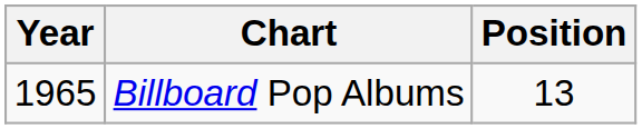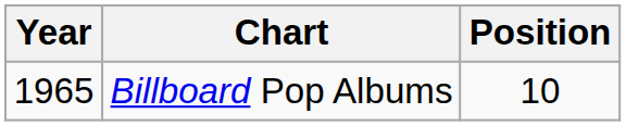 <table class="wikitable">
 <tr>
 <th>Year</th>
 <th>Chart</th>
 <th>Position</th>
 </tr>
 <tr>
 <td rowspan="2">1965</td>
 <td><em><a href='#'>Billboard</a></em> Pop Albums</td>
-<td align="center">13</td>
+<td align="center">10</td>
 </tr>
 </table>
